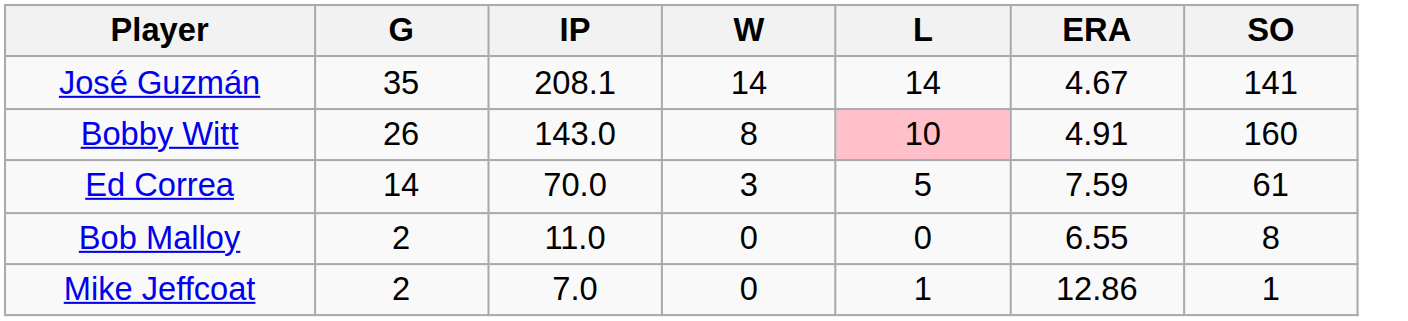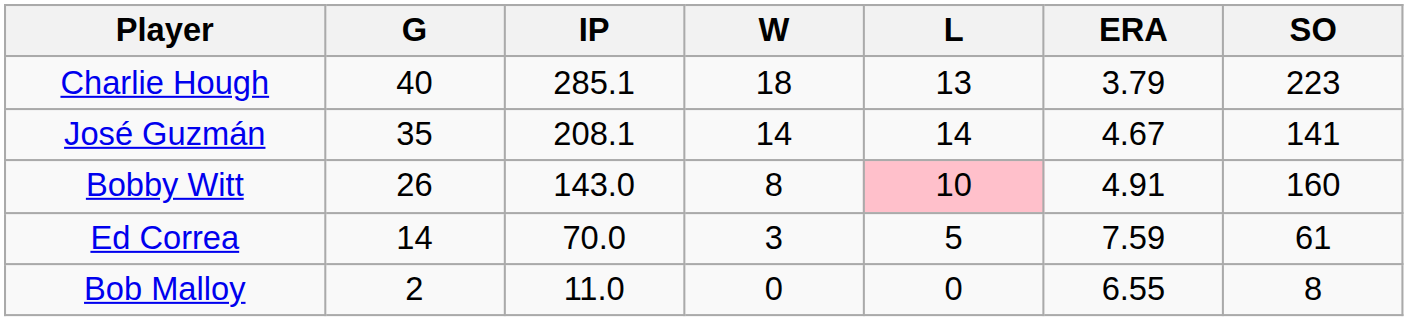 <table class="wikitable sortable">
 <tr>
 <th bgcolor="#DDDDFF" width="16%">Player</th>
 <th bgcolor="#DDDDFF" width="9%">G</th>
 <th bgcolor="#DDDDFF" width="9%">IP</th>
 <th bgcolor="#DDDDFF" width="9%">W</th>
 <th bgcolor="#DDDDFF" width="9%">L</th>
 <th bgcolor="#DDDDFF" width="9%">ERA</th>
 <th bgcolor="#DDDDFF" width="9%">SO</th>
+</tr>
+<tr align=center>
+<td><a href='#'>Charlie Hough</a></td>
+<td>40</td>
+<td>285.1</td>
+<td>18</td>
+<td>13</td>
+<td>3.79</td>
+<td>223</td>
 </tr>
 <tr align=center>
 <td><a href='#'>José Guzmán</a></td>
 <td>35</td>
 <td>208.1</td>
 <td>14</td>
 <td>14</td>
 <td>4.67</td>
 <td>141</td>
 </tr>
 <tr align=center>
 <td><a href='#'>Bobby Witt</a></td>
 <td>26</td>
 <td>143.0</td>
 <td>8</td>
 <td style="background: pink;">10</td>
 <td>4.91</td>
 <td>160</td>
 </tr>
 <tr align=center>
 <td><a href='#'>Ed Correa</a></td>
 <td>14</td>
 <td>70.0</td>
 <td>3</td>
 <td>5</td>
 <td>7.59</td>
 <td>61</td>
 </tr>
 <tr align=center>
 <td><a href='#'>Bob Malloy</a></td>
 <td>2</td>
 <td>11.0</td>
 <td>0</td>
 <td>0</td>
 <td>6.55</td>
 <td>8</td>
 </tr>
-<tr align=center>
-<td><a href='#'>Mike Jeffcoat</a></td>
-<td>2</td>
-<td>7.0</td>
-<td>0</td>
-<td>1</td>
-<td>12.86</td>
-<td>1</td>
-</tr>
 </table>
